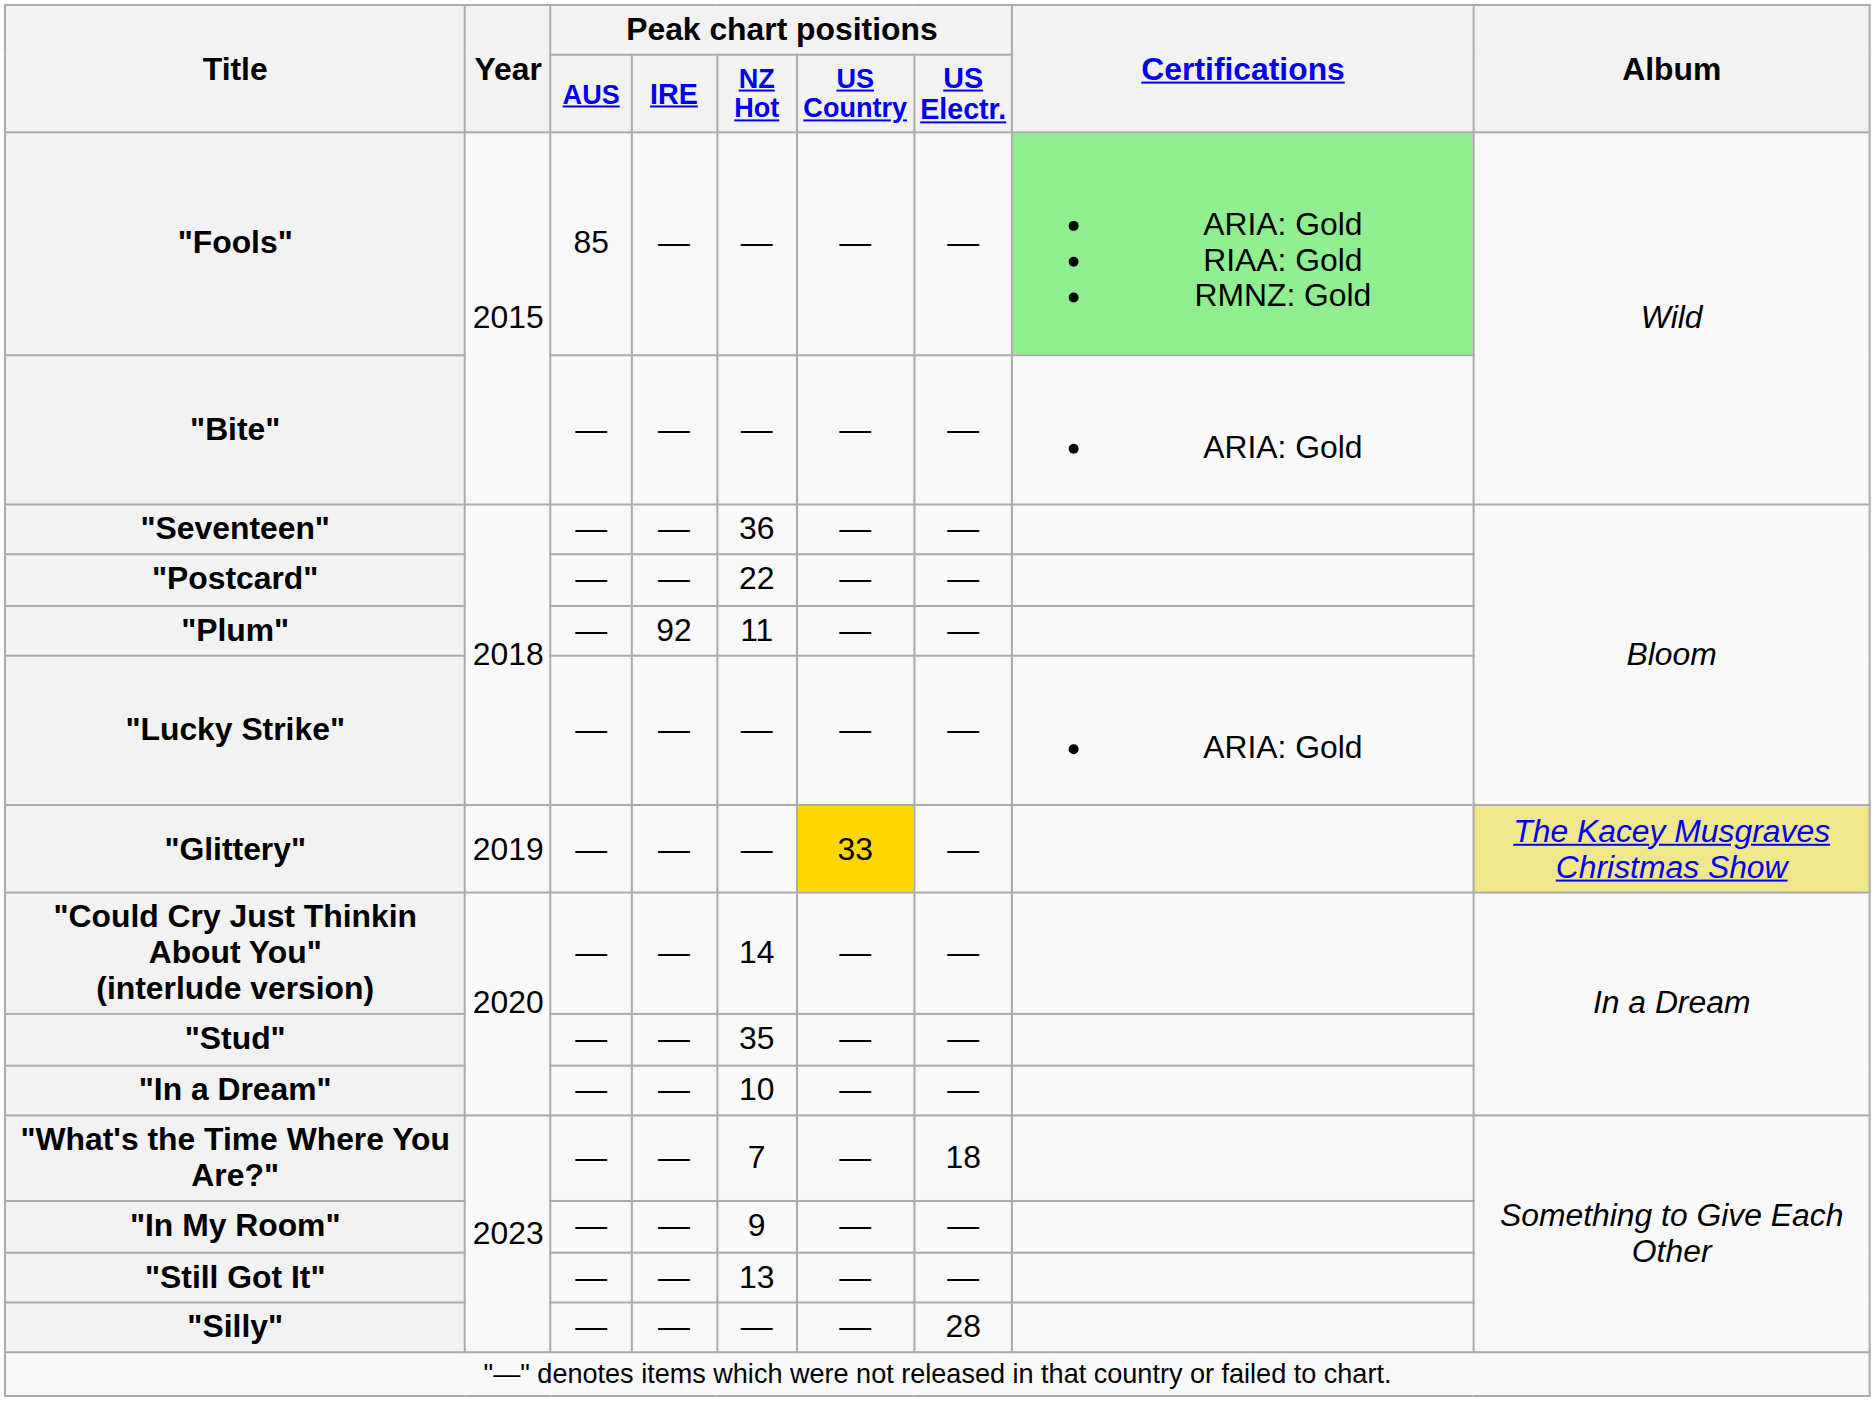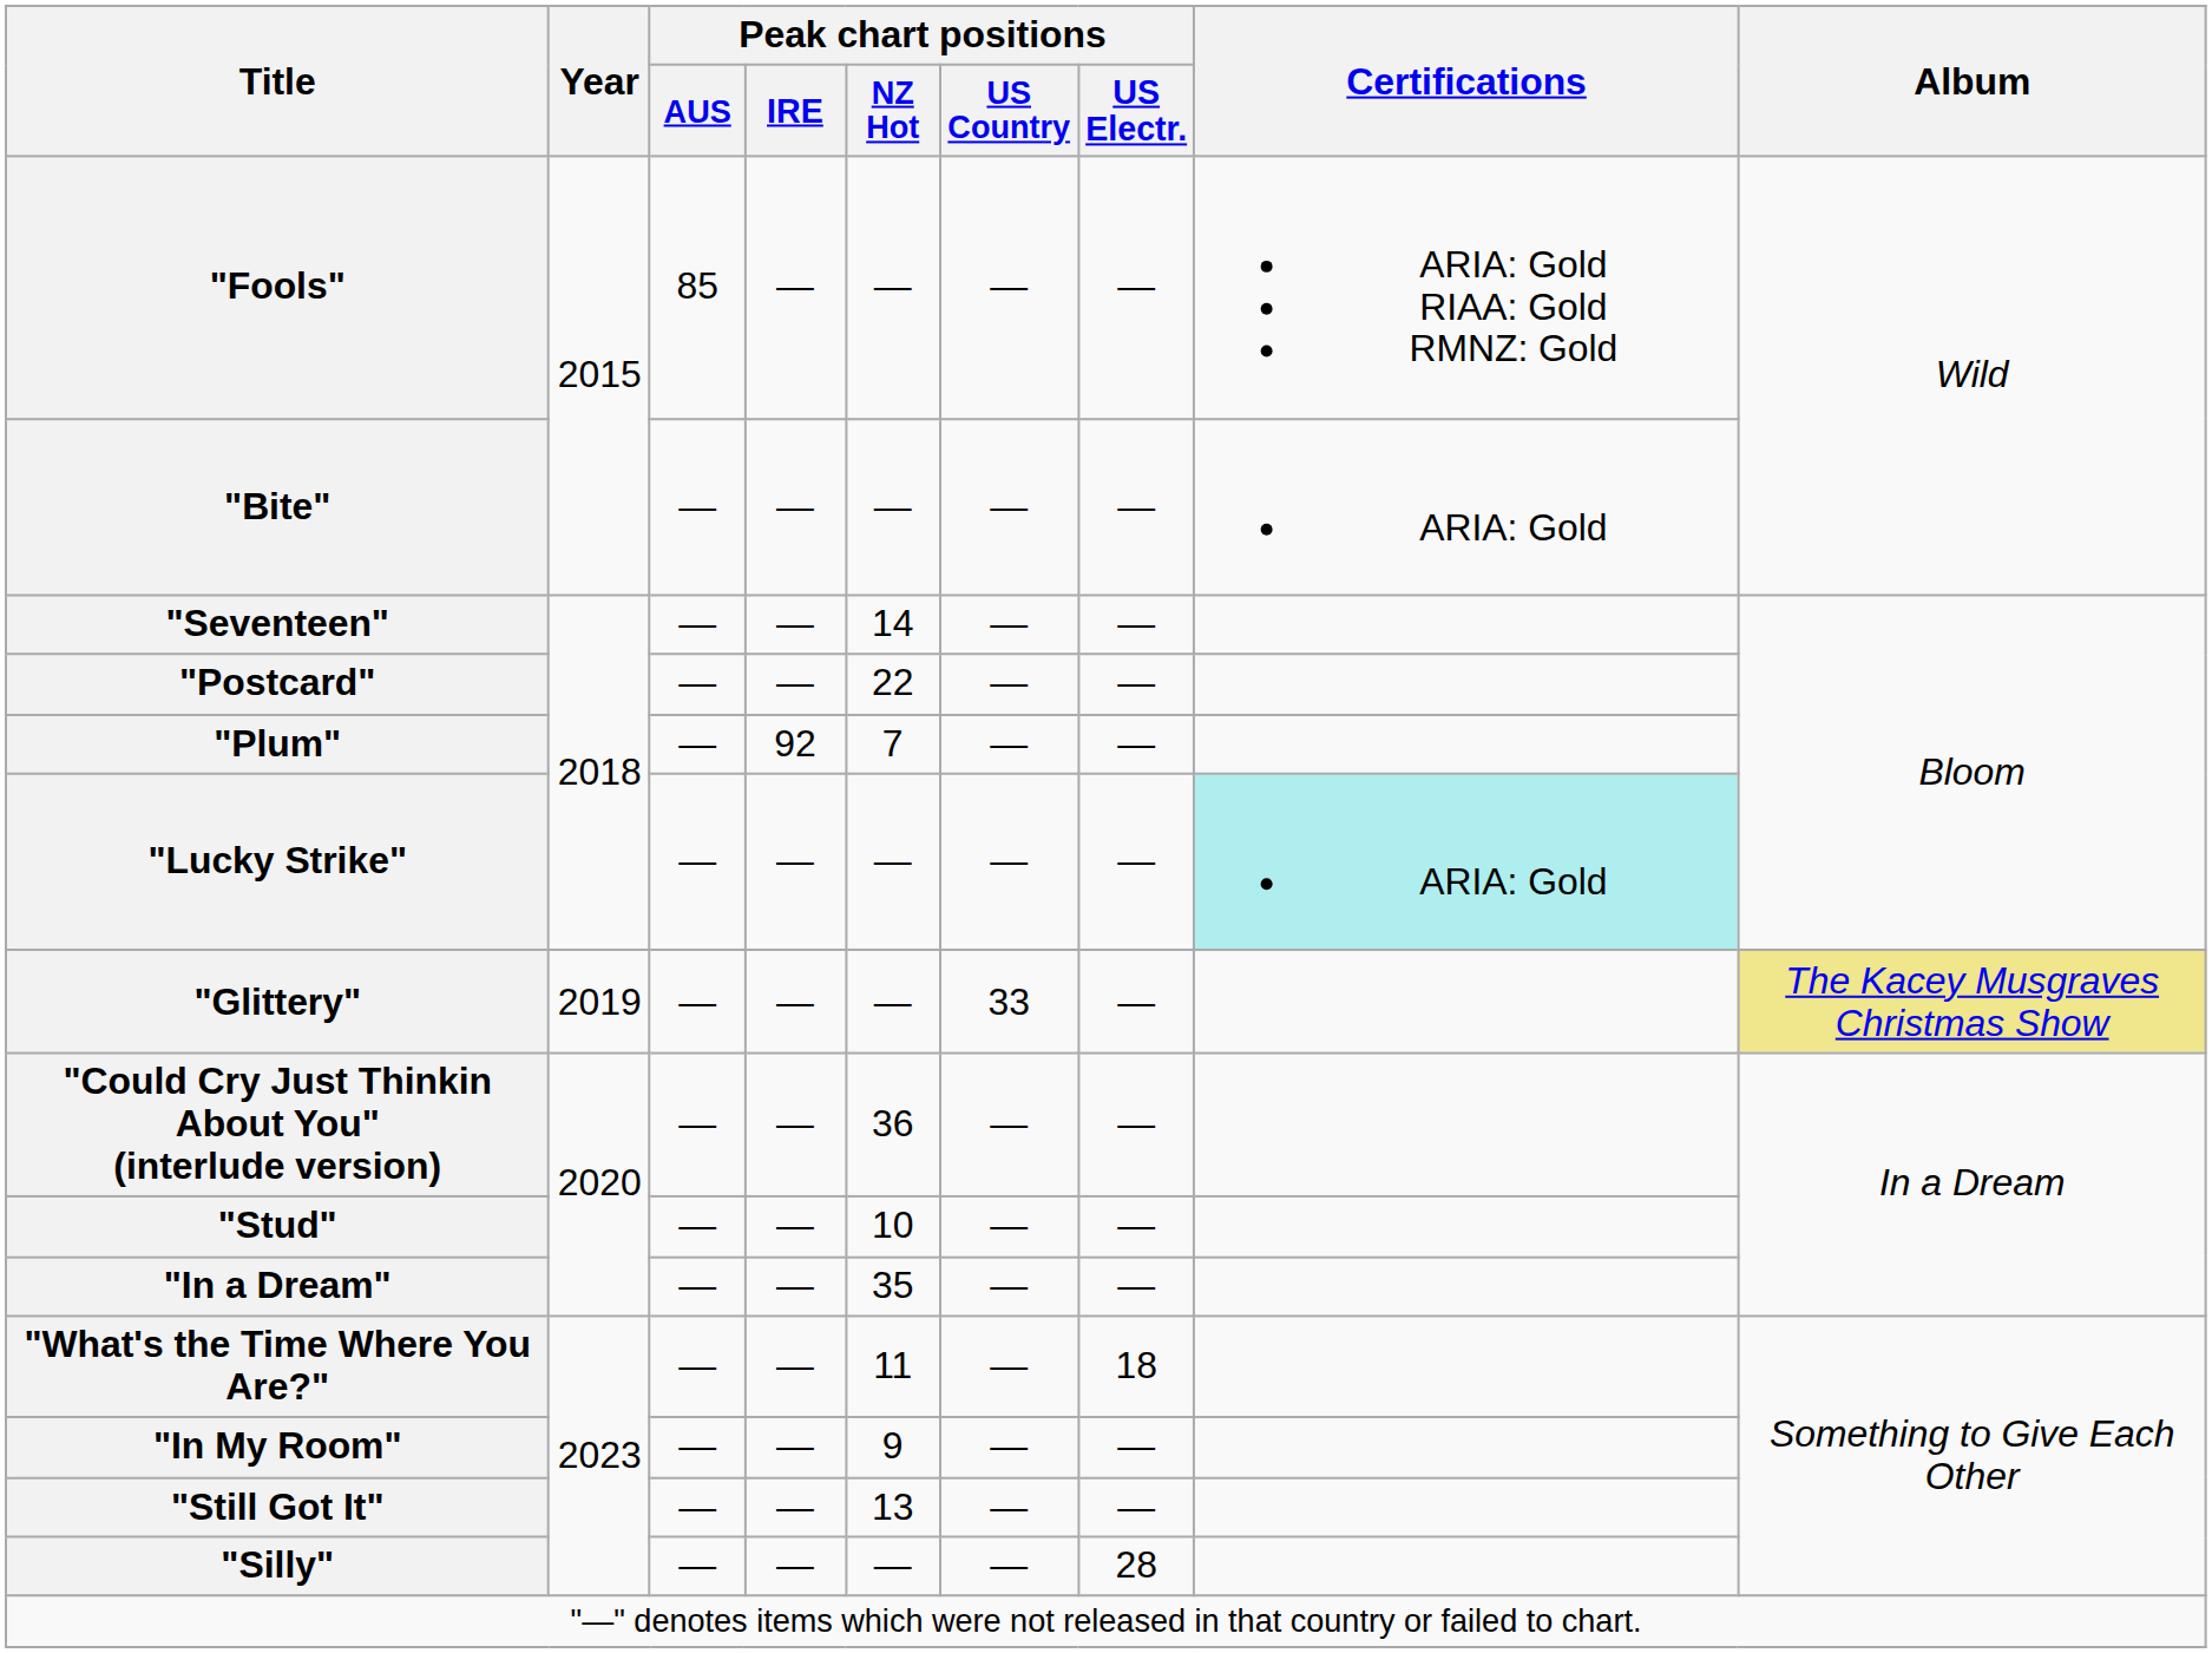 <table class="wikitable plainrowheaders" style="text-align:center;">
 <tr>
 <th scope="col" rowspan="2" style="width:14em;">Title</th>
 <th scope="col" rowspan="2" style="width:1em;">Year</th>
 <th scope="col" colspan="5">Peak chart positions</th>
 <th scope="col" rowspan="2" style="width:14em;"><a href='#'>Certifications</a></th>
 <th scope="col" rowspan="2" style="width:12em;">Album</th>
 </tr>
 <tr>
 <th scope="col" style="width:2.5em;font-size:85%;"><a href='#'>AUS</a><br></th>
 <th scope="col" style="width:2.5em;font-size:90%;"><a href='#'>IRE</a><br></th>
 <th scope="col" style="width:2.5em;font-size:85%;"><a href='#'>NZ<br>Hot</a><br></th>
 <th scope="col" style="width:2.5em;font-size:85%;"><a href='#'>US<br>Country</a><br></th>
 <th scope="col" style="width:2.5em;font-size:90%;"><a href='#'>US<br>Electr.</a><br></th>
 </tr>
 <tr>
 <th scope="row">"Fools"</th>
 <td rowspan="2">2015</td>
 <td>85</td>
 <td>—</td>
 <td>—</td>
 <td>—</td>
 <td>—</td>
-<td style="background: lightgreen;"><br><ul><li>ARIA: Gold</li><li>RIAA: Gold</li><li>RMNZ: Gold</li></ul></td>
+<td><br><ul><li>ARIA: Gold</li><li>RIAA: Gold</li><li>RMNZ: Gold</li></ul></td>
 <td rowspan="2"><em>Wild</em></td>
 </tr>
 <tr>
 <th scope="row">"Bite"</th>
 <td>—</td>
 <td>—</td>
 <td>—</td>
 <td>—</td>
 <td>—</td>
 <td><br><ul><li>ARIA: Gold</li></ul></td>
 </tr>
 <tr>
 <th scope="row">"Seventeen"</th>
 <td rowspan="4">2018</td>
 <td>—</td>
 <td>—</td>
-<td>36</td>
+<td>14</td>
 <td>—</td>
 <td>—</td>
 <td></td>
 <td rowspan="4"><em>Bloom</em></td>
 </tr>
 <tr>
 <th scope="row">"Postcard"<br></th>
 <td>—</td>
 <td>—</td>
 <td>22</td>
 <td>—</td>
 <td>—</td>
 <td></td>
 </tr>
 <tr>
 <th scope="row">"Plum"</th>
 <td>—</td>
 <td>92</td>
-<td>11</td>
+<td>7</td>
 <td>—</td>
 <td>—</td>
 <td></td>
 </tr>
 <tr>
 <th scope="row">"Lucky Strike"</th>
 <td>—</td>
 <td>—</td>
 <td>—</td>
 <td>—</td>
 <td>—</td>
-<td><br><ul><li>ARIA: Gold</li></ul></td>
+<td style="background: paleturquoise;"><br><ul><li>ARIA: Gold</li></ul></td>
 </tr>
 <tr>
 <th scope="row">"Glittery"<br></th>
 <td>2019</td>
 <td>—</td>
 <td>—</td>
 <td>—</td>
-<td style="background: gold;">33</td>
+<td>33</td>
 <td>—</td>
 <td></td>
 <td style="background: khaki;"><em><a href='#'>The Kacey Musgraves Christmas Show</a></em></td>
 </tr>
 <tr>
 <th scope="row">"Could Cry Just Thinkin About You"<br>(interlude version)</th>
 <td rowspan="3">2020</td>
 <td>—</td>
 <td>—</td>
-<td>14</td>
+<td>36</td>
 <td>—</td>
 <td>—</td>
 <td></td>
 <td rowspan="3"><em>In a Dream</em></td>
 </tr>
 <tr>
 <th scope="row">"Stud"</th>
 <td>—</td>
 <td>—</td>
-<td>35</td>
+<td>10</td>
 <td>—</td>
 <td>—</td>
 <td></td>
 </tr>
 <tr>
 <th scope="row">"In a Dream"</th>
 <td>—</td>
 <td>—</td>
-<td>10</td>
+<td>35</td>
 <td>—</td>
 <td>—</td>
 <td></td>
 </tr>
 <tr>
 <th scope="row">"What's the Time Where You Are?"</th>
 <td rowspan="4">2023</td>
 <td>—</td>
 <td>—</td>
-<td>7</td>
+<td>11</td>
 <td>—</td>
 <td>18</td>
 <td></td>
 <td rowspan="4"><em>Something to Give Each Other</em></td>
 </tr>
 <tr>
 <th scope="row">"In My Room"<br></th>
 <td>—</td>
 <td>—</td>
 <td>9</td>
 <td>—</td>
 <td>—</td>
 <td></td>
 </tr>
 <tr>
 <th scope="row">"Still Got It"</th>
 <td>—</td>
 <td>—</td>
 <td>13</td>
 <td>—</td>
 <td>—</td>
 <td></td>
 </tr>
 <tr>
 <th scope="row">"Silly"</th>
 <td>—</td>
 <td>—</td>
 <td>—</td>
 <td>—</td>
 <td>28</td>
 <td></td>
 </tr>
 <tr>
 <td colspan="13" style="font-size:85%;">"—" denotes items which were not released in that country or failed to chart.</td>
 </tr>
 </table>
